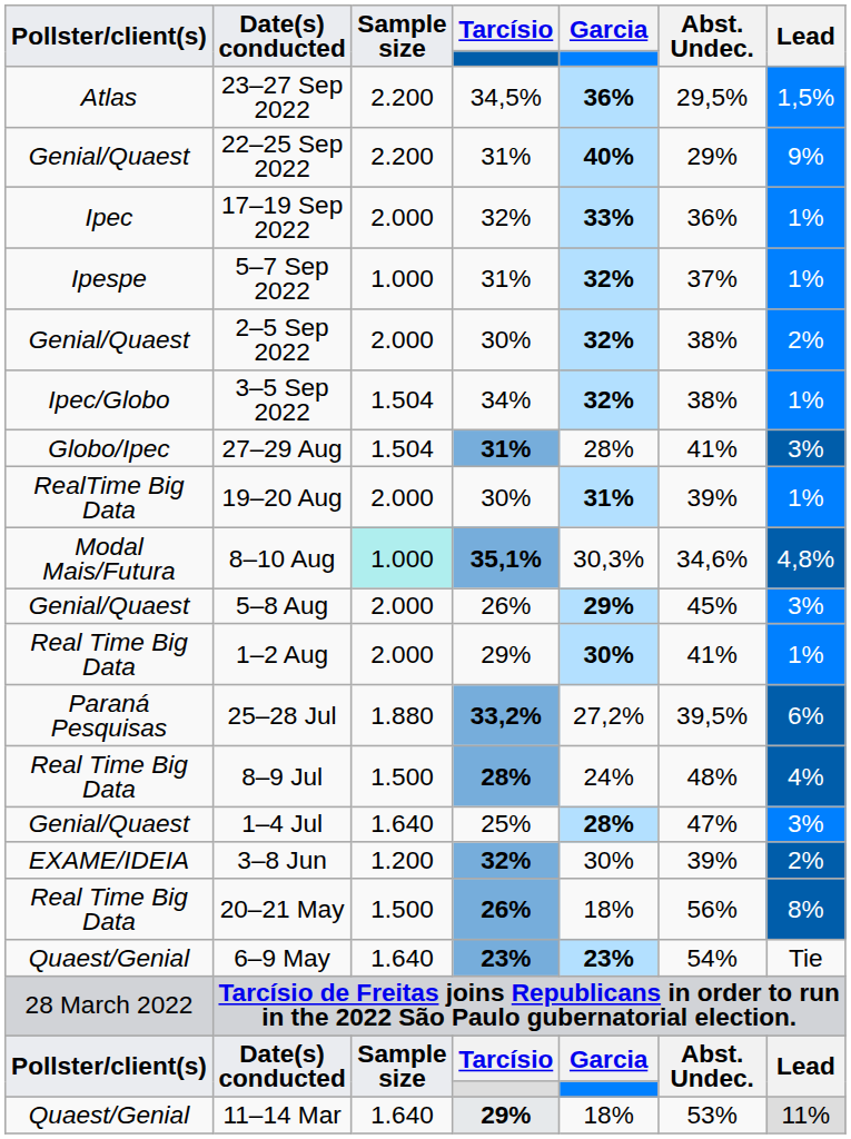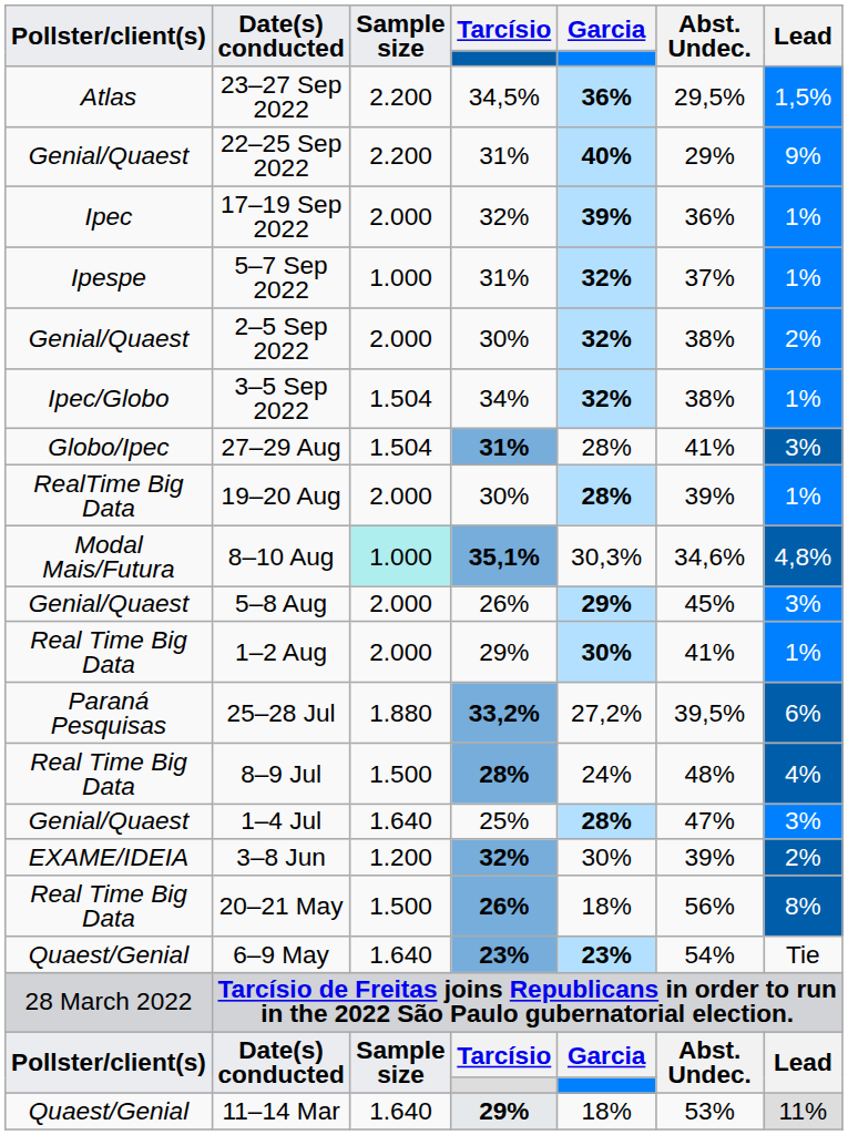 <table class="wikitable sortable" style="text-align:center;font-size:90%;line-height:14px;">
 <tr>
 <td rowspan="2" class="unsortable" style="width:50px;background:#eaecf0;"><strong>Pollster/client(s)</strong></td>
 <td rowspan="2" class="unsortable" style="width:50px;background:#eaecf0;"><strong>Date(s)<br>conducted</strong></td>
 <td rowspan="2" class="unsortable" style="width:50px;background:#eaecf0;"><strong>Sample<br>size</strong></td>
 <th class="unsortable" style="width:50px;"><a href='#'>Tarcísio</a><br></th>
 <th class="unsortable" style="width:50px;"><a href='#'>Garcia</a><br></th>
 <th rowspan="2" class="unsortable">Abst.<br>Undec.</th>
 <th rowspan="2" data-sort-type="number">Lead</th>
 </tr>
 <tr>
 <th data-sort-type="number" class="sortable" style="background:#005daa;"></th>
 <th data-sort-type="number" class="sortable" style="background:#0080FF;"></th>
 </tr>
 <tr>
 <td><em>Atlas</em></td>
 <td>23–27 Sep 2022</td>
 <td>2.200</td>
 <td>34,5%</td>
 <td style="background:#B3E0FF;"><strong>36%</strong></td>
 <td>29,5%</td>
 <td style="background:#0080ff;color:#FFFFFF;">1,5%</td>
 </tr>
 <tr>
 <td><em>Genial/Quaest</em></td>
 <td>22–25 Sep 2022</td>
 <td>2.200</td>
 <td>31%</td>
 <td style="background:#B3E0FF;"><strong>40%</strong></td>
 <td>29%</td>
 <td style="background:#0080ff;color:#FFFFFF;">9%</td>
 </tr>
 <tr>
 <td><em>Ipec</em></td>
 <td>17–19 Sep 2022</td>
 <td>2.000</td>
 <td>32%</td>
-<td style="background:#B3E0FF;"><strong>33%</strong></td>
+<td style="background:#B3E0FF;"><strong>39%</strong></td>
 <td>36%</td>
 <td style="background:#0080ff;color:#FFFFFF;">1%</td>
 </tr>
 <tr>
 <td><em>Ipespe</em></td>
 <td>5–7 Sep 2022</td>
 <td>1.000</td>
 <td>31%</td>
 <td style="background:#B3E0FF;"><strong>32%</strong></td>
 <td>37%</td>
 <td style="background:#0080ff;color:#FFFFFF;">1%</td>
 </tr>
 <tr>
 <td><em>Genial/Quaest</em></td>
 <td>2–5 Sep 2022</td>
 <td>2.000</td>
 <td>30%</td>
 <td style="background:#B3E0FF;"><strong>32%</strong></td>
 <td>38%</td>
 <td style="background:#0080ff;color:#FFFFFF;">2%</td>
 </tr>
 <tr>
 <td><em>Ipec/Globo</em></td>
 <td>3–5 Sep 2022</td>
 <td>1.504</td>
 <td>34%</td>
 <td style="background:#B3E0FF;"><strong>32%</strong></td>
 <td>38%</td>
 <td style="background:#0080ff;color:#FFFFFF;">1%</td>
 </tr>
 <tr>
 <td><em>Globo/Ipec</em></td>
 <td>27–29 Aug</td>
 <td>1.504</td>
 <td style="background:#76addb;"><strong>31%</strong></td>
 <td>28%</td>
 <td>41%</td>
 <td style="background:#005daa;color:#FFFFFF;">3%</td>
 </tr>
 <tr>
 <td><em>RealTime Big Data</em></td>
 <td>19–20 Aug</td>
 <td>2.000</td>
 <td>30%</td>
-<td style="background:#B3E0FF;"><strong>31%</strong></td>
+<td style="background:#B3E0FF;"><strong>28%</strong></td>
 <td>39%</td>
 <td style="background:#0080FF;color:#FFFFFF;">1%</td>
 </tr>
 <tr>
 <td><em>Modal Mais/Futura</em></td>
 <td>8–10 Aug</td>
 <td style="background: paleturquoise;">1.000</td>
 <td style="background:#76addb;"><strong>35,1%</strong></td>
 <td>30,3%</td>
 <td>34,6%</td>
 <td style="background:#005daa;color:#FFFFFF;">4,8%</td>
 </tr>
 <tr>
 <td><em>Genial/Quaest</em></td>
 <td>5–8 Aug</td>
 <td>2.000</td>
 <td>26%</td>
 <td style="background:#B3E0FF;"><strong>29%</strong></td>
 <td>45%</td>
 <td style="background:#0080FF;color:#FFFFFF;">3%</td>
 </tr>
 <tr>
 <td><em>Real Time Big Data</em></td>
 <td>1–2 Aug</td>
 <td>2.000</td>
 <td>29%</td>
 <td style="background:#B3E0FF;"><strong>30%</strong></td>
 <td>41%</td>
 <td style="background:#0080FF;color:#FFFFFF;">1%</td>
 </tr>
 <tr>
 <td><em>Paraná Pesquisas</em></td>
 <td>25–28 Jul</td>
 <td>1.880</td>
 <td style="background:#76addb;"><strong>33,2%</strong></td>
 <td>27,2%</td>
 <td>39,5%</td>
 <td style="background:#005daa;color:#FFFFFF;">6%</td>
 </tr>
 <tr>
 <td><em>Real Time Big Data</em></td>
 <td>8–9 Jul</td>
 <td>1.500</td>
 <td style="background:#76addb;"><strong>28%</strong></td>
 <td>24%</td>
 <td>48%</td>
 <td style="background:#005daa;color:#FFFFFF;">4%</td>
 </tr>
 <tr>
 <td><em>Genial/Quaest</em></td>
 <td>1–4 Jul</td>
 <td>1.640</td>
 <td>25%</td>
 <td style="background:#B3E0FF;"><strong>28%</strong></td>
 <td>47%</td>
 <td style="background:#0080FF;color:#FFFFFF;">3%</td>
 </tr>
 <tr>
 <td><em>EXAME/IDEIA</em></td>
 <td>3–8 Jun</td>
 <td>1.200</td>
 <td style="background:#76addb;"><strong>32%</strong></td>
 <td>30%</td>
 <td>39%</td>
 <td style="background:#005daa;color:#FFFFFF;">2%</td>
 </tr>
 <tr>
 <td><em>Real Time Big Data</em></td>
 <td>20–21 May</td>
 <td>1.500</td>
 <td style="background:#76addb;"><strong>26%</strong></td>
 <td>18%</td>
 <td>56%</td>
 <td style="background:#005daa;color:#FFFFFF;">8%</td>
 </tr>
 <tr>
 <td><em>Quaest/Genial</em></td>
 <td>6–9 May</td>
 <td>1.640</td>
 <td style="background:#76addb;"><strong>23%</strong></td>
 <td style="background:#B3E0FF;"><strong>23%</strong></td>
 <td>54%</td>
 <td>Tie</td>
 </tr>
 <tr>
 <td data-sort-type="number" class="sortable" style="background:#d1d3d7;">28 March 2022</td>
 <td colspan="6" style="background:#d1d3d7;"><a href='#'><strong>Tarcísio de Freitas</strong></a> <strong>joins <a href='#'>Republicans</a> in order to run <br> in the 2022 São Paulo gubernatorial election.</strong> </td>
 </tr>
 <tr>
 <td rowspan="2" class="unsortable" style="width:50px;background:#eaecf0;"><strong>Pollster/client(s)</strong></td>
 <td rowspan="2" class="unsortable" style="width:50px;background:#eaecf0;"><strong>Date(s)<br>conducted</strong></td>
 <td rowspan="2" class="unsortable" style="width:50px;background:#eaecf0;"><strong>Sample<br>size</strong></td>
 <th class="unsortable" style="width:50px;"><a href='#'>Tarcísio</a><br></th>
 <th class="unsortable" style="width:50px;"><a href='#'>Garcia</a><br></th>
 <th rowspan="2" class="unsortable">Abst.<br>Undec.</th>
 <th rowspan="2" data-sort-type="number">Lead</th>
 </tr>
 <tr>
 <th data-sort-type="number" class="sortable" style="background:#DDDDDD;"></th>
 <th data-sort-type="number" class="sortable" style="background:#0080FF;"></th>
 </tr>
 <tr>
 <td><em>Quaest/Genial</em></td>
 <td>11–14 Mar</td>
 <td>1.640</td>
 <td style="background:#e6e9eb;"><strong>29%</strong></td>
 <td>18%</td>
 <td>53%</td>
 <td style="background:#DDDDDD;">11%</td>
 </tr>
 </table>
